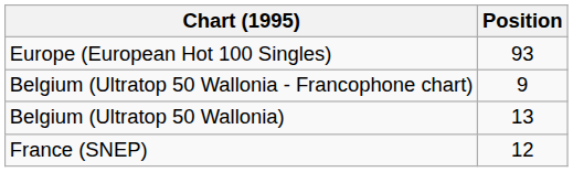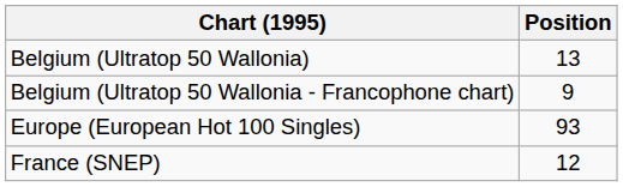 <table class="wikitable sortable">
 <tr>
 <th>Chart (1995)</th>
 <th>Position</th>
 </tr>
 <tr>
-<td>Europe (European Hot 100 Singles)</td>
-<td align="center">93</td>
+<td>Belgium (Ultratop 50 Wallonia)</td>
+<td align="center">13</td>
 </tr>
 <tr>
 <td>Belgium (Ultratop 50 Wallonia - Francophone chart)</td>
 <td align="center">9</td>
 </tr>
 <tr>
-<td>Belgium (Ultratop 50 Wallonia)</td>
-<td align="center">13</td>
+<td>Europe (European Hot 100 Singles)</td>
+<td align="center">93</td>
 </tr>
 <tr>
 <td>France (SNEP)</td>
 <td align="center">12</td>
 </tr>
 </table>
